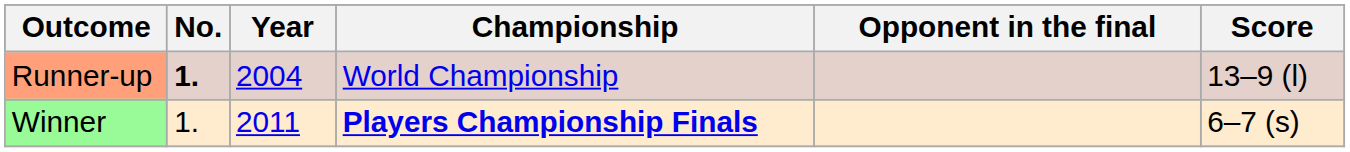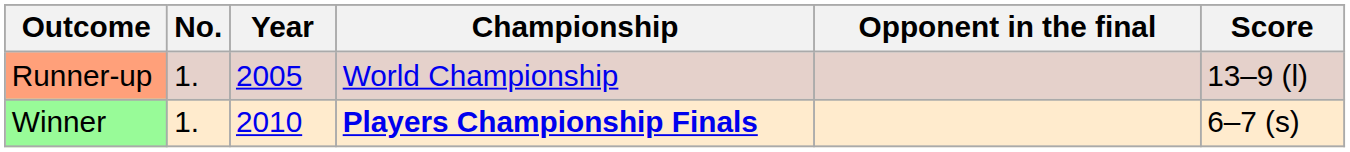 <table class="sortable wikitable">
 <tr>
 <th width="80">Outcome</th>
 <th width="20">No.</th>
 <th width="50">Year</th>
 <th style="width:250px;">Championship</th>
 <th style="width:200px;">Opponent in the final</th>
 <th width="70">Score</th>
 </tr>
 <tr style="background:#e5d1cb;">
 <td style="background:#ffa07a;">Runner-up</td>
-<td><strong>1.</strong></td>
-<td><a href='#'>2004</a></td>
+<td>1.</td>
+<td><a href='#'>2005</a></td>
 <td><a href='#'>World Championship</a></td>
 <td> </td>
 <td>13–9 (l)</td>
 </tr>
 <tr style="background:#ffebcd;">
 <td style="background:#98FB98">Winner</td>
 <td>1.</td>
-<td><a href='#'>2011</a></td>
+<td><a href='#'>2010</a></td>
 <td><strong><a href='#'>Players Championship Finals</a></strong></td>
 <td> </td>
 <td>6–7 (s)</td>
 </tr>
 </table>
